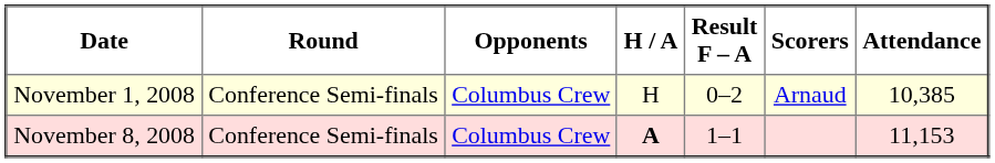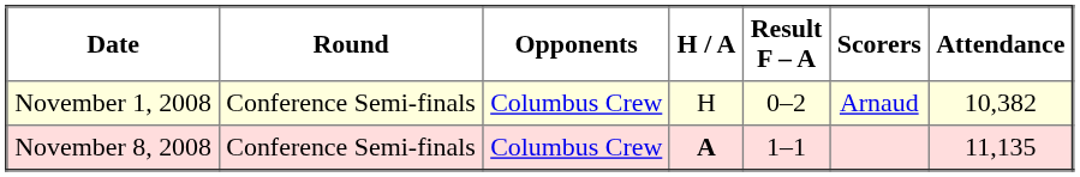 <table border="2" cellpadding="4" style="border-collapse:collapse; text-align:center;">
 <tr>
 <th><strong>Date</strong></th>
 <th><strong>Round</strong></th>
 <th><strong>Opponents</strong></th>
 <th><strong>H / A</strong></th>
 <th><strong>Result<br>F – A</strong></th>
 <th><strong>Scorers</strong></th>
 <th><strong>Attendance</strong></th>
 </tr>
 <tr style="background:#ffd;">
 <td>November 1, 2008</td>
 <td>Conference Semi-finals</td>
 <td><a href='#'>Columbus Crew</a></td>
 <td>H</td>
 <td>0–2</td>
 <td><a href='#'>Arnaud</a></td>
-<td>10,385</td>
+<td>10,382</td>
 </tr>
 <tr style="background:#fdd;">
 <td>November 8, 2008</td>
 <td>Conference Semi-finals</td>
 <td><a href='#'>Columbus Crew</a></td>
 <td><strong>A</strong></td>
 <td>1–1</td>
 <td></td>
-<td>11,153</td>
+<td>11,135</td>
 </tr>
 </table>
